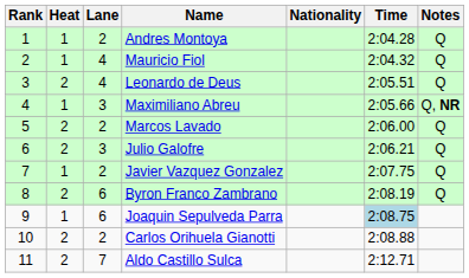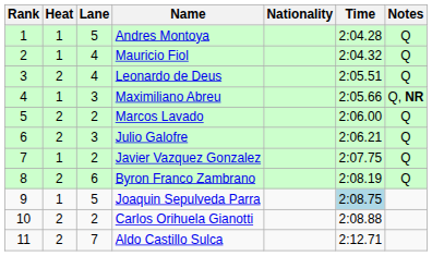 <table class="wikitable sortable" style="text-align:center">
 <tr>
 <th>Rank</th>
 <th>Heat</th>
 <th>Lane</th>
 <th>Name</th>
 <th>Nationality</th>
 <th>Time</th>
 <th>Notes</th>
 </tr>
 <tr bgcolor=ccffcc>
 <td>1</td>
 <td>1</td>
-<td>2</td>
+<td>5</td>
 <td align=left><a href='#'>Andres Montoya</a></td>
 <td align=left></td>
 <td>2:04.28</td>
 <td>Q</td>
 </tr>
 <tr bgcolor=ccffcc>
 <td>2</td>
 <td>1</td>
 <td>4</td>
 <td align=left><a href='#'>Mauricio Fiol</a></td>
 <td align=left></td>
 <td>2:04.32</td>
 <td>Q</td>
 </tr>
 <tr bgcolor=ccffcc>
 <td>3</td>
 <td>2</td>
 <td>4</td>
 <td align=left><a href='#'>Leonardo de Deus</a></td>
 <td align=left></td>
 <td>2:05.51</td>
 <td>Q</td>
 </tr>
 <tr bgcolor=ccffcc>
 <td>4</td>
 <td>1</td>
 <td>3</td>
 <td align=left><a href='#'>Maximiliano Abreu</a></td>
 <td align=left></td>
 <td>2:05.66</td>
 <td>Q, <strong>NR</strong></td>
 </tr>
 <tr bgcolor=ccffcc>
 <td>5</td>
 <td>2</td>
 <td>2</td>
 <td align=left><a href='#'>Marcos Lavado</a></td>
 <td align=left></td>
 <td>2:06.00</td>
 <td>Q</td>
 </tr>
 <tr bgcolor=ccffcc>
 <td>6</td>
 <td>2</td>
 <td>3</td>
 <td align=left><a href='#'>Julio Galofre</a></td>
 <td align=left></td>
 <td>2:06.21</td>
 <td>Q</td>
 </tr>
 <tr bgcolor=ccffcc>
 <td>7</td>
 <td>1</td>
 <td>2</td>
 <td align=left><a href='#'>Javier Vazquez Gonzalez</a></td>
 <td align=left></td>
 <td>2:07.75</td>
 <td>Q</td>
 </tr>
 <tr bgcolor=ccffcc>
 <td>8</td>
 <td>2</td>
 <td>6</td>
 <td align=left><a href='#'>Byron Franco Zambrano</a></td>
 <td align=left></td>
 <td>2:08.19</td>
 <td>Q</td>
 </tr>
 <tr>
 <td>9</td>
 <td>1</td>
-<td>6</td>
+<td>5</td>
 <td align=left><a href='#'>Joaquin Sepulveda Parra</a></td>
 <td align=left></td>
 <td style="background: lightblue;">2:08.75</td>
 <td></td>
 </tr>
 <tr>
 <td>10</td>
 <td>2</td>
 <td>2</td>
 <td align=left><a href='#'>Carlos Orihuela Gianotti</a></td>
 <td align=left></td>
 <td>2:08.88</td>
 <td></td>
 </tr>
 <tr>
 <td>11</td>
 <td>2</td>
 <td>7</td>
 <td align=left><a href='#'>Aldo Castillo Sulca</a></td>
 <td align=left></td>
 <td>2:12.71</td>
 <td></td>
 </tr>
 </table>
